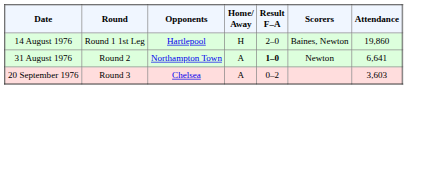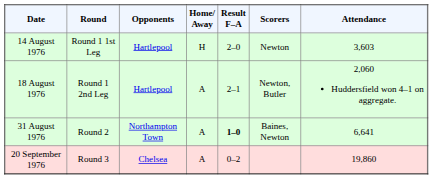 <table border="2" cellpadding="4" style="border-collapse:collapse; text-align:center; font-size:smaller;">
 <tr style="background:#f0f6ff;">
 <th>Date</th>
 <th>Round</th>
 <th>Opponents</th>
 <th>Home/<br>Away</th>
 <th>Result<br>F–A</th>
 <th>Scorers</th>
 <th>Attendance</th>
 </tr>
 <tr bgcolor="#ddffdd">
 <td>14 August 1976</td>
 <td>Round 1 1st Leg</td>
 <td><a href='#'>Hartlepool</a></td>
 <td>H</td>
 <td>2–0</td>
-<td>Baines, Newton</td>
-<td>19,860</td>
+<td>Newton</td>
+<td>3,603</td>
+</tr>
+<tr bgcolor="#ddffdd">
+<td>18 August 1976</td>
+<td>Round 1 2nd Leg</td>
+<td><a href='#'>Hartlepool</a></td>
+<td>A</td>
+<td>2–1</td>
+<td>Newton, Butler</td>
+<td>2,060<br><ul><li>Huddersfield won 4–1 on aggregate.</li></ul></td>
 </tr>
 <tr bgcolor="#ddffdd">
 <td>31 August 1976</td>
 <td>Round 2</td>
 <td><a href='#'>Northampton Town</a></td>
 <td>A</td>
 <td><strong>1–0</strong></td>
-<td>Newton</td>
+<td>Baines, Newton</td>
 <td>6,641</td>
 </tr>
 <tr bgcolor="#ffdddd">
 <td>20 September 1976</td>
 <td>Round 3</td>
 <td><a href='#'>Chelsea</a></td>
 <td>A</td>
 <td>0–2</td>
 <td></td>
-<td>3,603</td>
+<td>19,860</td>
 </tr>
 </table>
